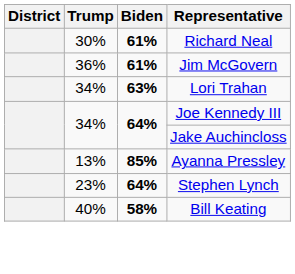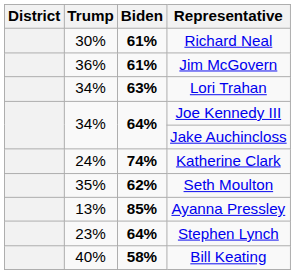 <table class="wikitable">
 <tr>
 <th>District</th>
 <th>Trump</th>
 <th>Biden</th>
 <th>Representative</th>
 </tr>
 <tr align="center">
 <th></th>
 <td>30%</td>
 <td><strong>61%</strong></td>
 <td><a href='#'>Richard Neal</a></td>
 </tr>
 <tr align="center">
 <th></th>
 <td>36%</td>
 <td><strong>61%</strong></td>
 <td><a href='#'>Jim McGovern</a></td>
 </tr>
 <tr align="center">
 <th></th>
 <td>34%</td>
 <td><strong>63%</strong></td>
 <td><a href='#'>Lori Trahan</a></td>
 </tr>
 <tr align="center">
 <th rowspan="2" ></th>
 <td rowspan="2">34%</td>
 <td rowspan="2"><strong>64%</strong></td>
 <td><a href='#'>Joe Kennedy III</a></td>
 </tr>
 <tr align="center">
 <td><a href='#'>Jake Auchincloss</a></td>
 </tr>
 <tr align="center">
 <th></th>
+<td>24%</td>
+<td><strong>74%</strong></td>
+<td><a href='#'>Katherine Clark</a></td>
+</tr>
+<tr align="center">
+<th></th>
+<td>35%</td>
+<td><strong>62%</strong></td>
+<td><a href='#'>Seth Moulton</a></td>
+</tr>
+<tr align="center">
+<th></th>
 <td>13%</td>
 <td><strong>85%</strong></td>
 <td><a href='#'>Ayanna Pressley</a></td>
 </tr>
 <tr align="center">
 <th></th>
 <td>23%</td>
 <td><strong>64%</strong></td>
 <td><a href='#'>Stephen Lynch</a></td>
 </tr>
 <tr align="center">
 <th></th>
 <td>40%</td>
 <td><strong>58%</strong></td>
 <td><a href='#'>Bill Keating</a></td>
 </tr>
 </table>
